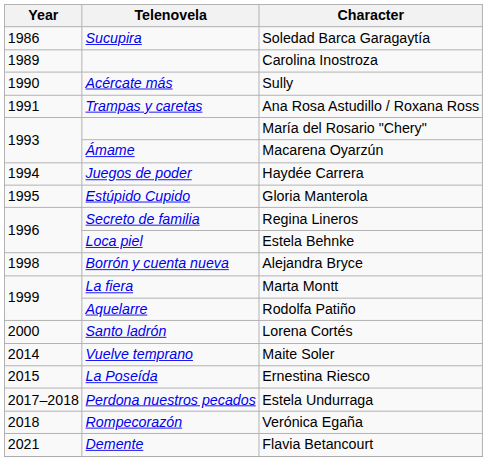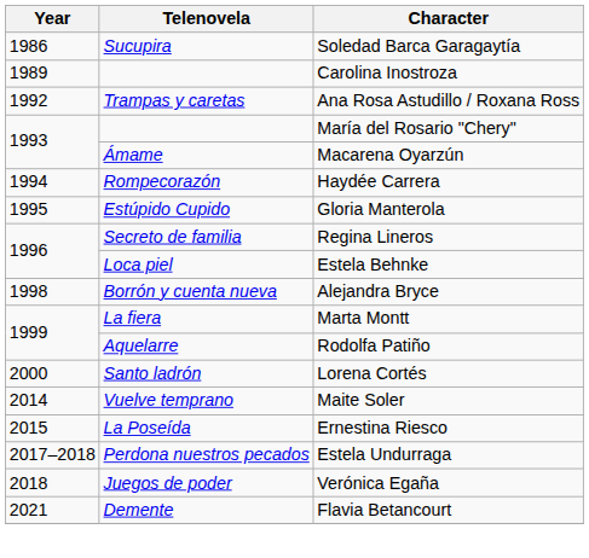 <table class="wikitable">
 <tr>
 <th>Year</th>
 <th>Telenovela</th>
 <th>Character</th>
 </tr>
 <tr>
 <td>1986</td>
 <td><em><a href='#'>Sucupira</a></em></td>
 <td>Soledad Barca Garagaytía</td>
 </tr>
 <tr>
 <td>1989</td>
 <td><em></em></td>
 <td>Carolina Inostroza</td>
 </tr>
 <tr>
-<td>1990</td>
-<td><em><a href='#'>Acércate más</a></em></td>
-<td>Sully</td>
-</tr>
-<tr>
-<td>1991</td>
+<td>1992</td>
 <td><em><a href='#'>Trampas y caretas</a></em></td>
 <td>Ana Rosa Astudillo / Roxana Ross</td>
 </tr>
 <tr>
 <td rowspan="2">1993</td>
 <td><em></em></td>
 <td>María del Rosario "Chery"</td>
 </tr>
 <tr>
 <td><em><a href='#'>Ámame</a></em></td>
 <td>Macarena Oyarzún</td>
 </tr>
 <tr>
 <td>1994</td>
-<td><em><a href='#'>Juegos de poder</a></em></td>
+<td><em><a href='#'>Rompecorazón</a></em></td>
 <td>Haydée Carrera</td>
 </tr>
 <tr>
 <td>1995</td>
 <td><em><a href='#'>Estúpido Cupido</a></em></td>
 <td>Gloria Manterola</td>
 </tr>
 <tr>
 <td rowspan="2">1996</td>
 <td><em><a href='#'>Secreto de familia</a></em></td>
 <td>Regina Lineros</td>
 </tr>
 <tr>
 <td><em><a href='#'>Loca piel</a></em></td>
 <td>Estela Behnke</td>
 </tr>
 <tr>
 <td>1998</td>
 <td><em><a href='#'>Borrón y cuenta nueva</a></em></td>
 <td>Alejandra Bryce</td>
 </tr>
 <tr>
 <td rowspan="2">1999</td>
 <td><em><a href='#'>La fiera</a></em></td>
 <td>Marta Montt</td>
 </tr>
 <tr>
 <td><em><a href='#'>Aquelarre</a></em></td>
 <td>Rodolfa Patiño</td>
 </tr>
 <tr>
 <td>2000</td>
 <td><em><a href='#'>Santo ladrón</a></em></td>
 <td>Lorena Cortés</td>
 </tr>
 <tr>
 <td>2014</td>
 <td><em><a href='#'>Vuelve temprano</a></em></td>
 <td>Maite Soler</td>
 </tr>
 <tr>
 <td>2015</td>
 <td><em><a href='#'>La Poseída</a></em></td>
 <td>Ernestina Riesco</td>
 </tr>
 <tr>
 <td>2017–2018</td>
 <td><em><a href='#'>Perdona nuestros pecados</a></em></td>
 <td>Estela Undurraga</td>
 </tr>
 <tr>
 <td>2018</td>
-<td><em><a href='#'>Rompecorazón</a></em></td>
+<td><em><a href='#'>Juegos de poder</a></em></td>
 <td>Verónica Egaña</td>
 </tr>
 <tr>
 <td>2021</td>
 <td><em><a href='#'>Demente</a></em></td>
 <td>Flavia Betancourt</td>
 </tr>
 <tr>
 </tr>
 </table>
